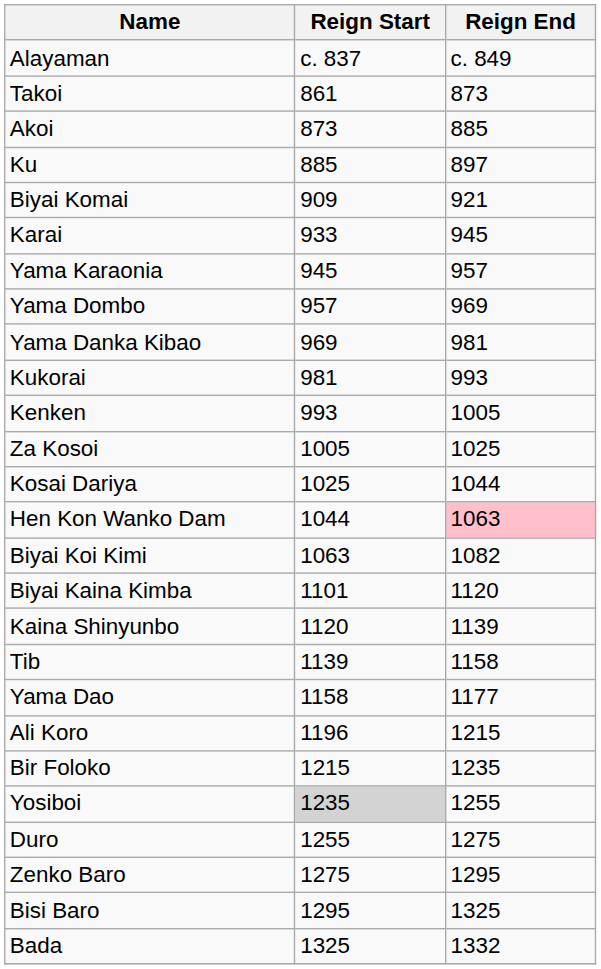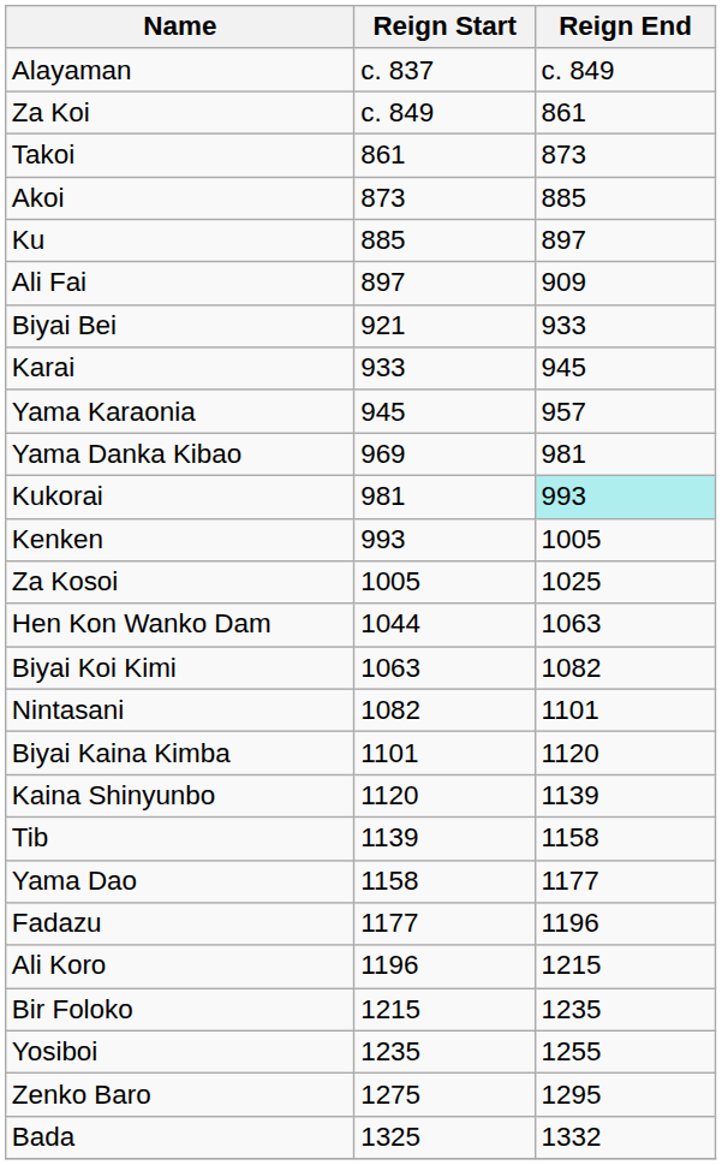 <table class="wikitable">
 <tr>
 <th width="200pt">Name</th>
 <th width="100pt">Reign Start</th>
 <th width="100pt">Reign End</th>
 </tr>
 <tr>
 <td>Alayaman</td>
 <td>c. 837</td>
 <td>c. 849</td>
+</tr>
+<tr>
+<td>Za Koi</td>
+<td>c. 849</td>
+<td>861</td>
 </tr>
 <tr>
 <td>Takoi</td>
 <td>861</td>
 <td>873</td>
 </tr>
 <tr>
 <td>Akoi</td>
 <td>873</td>
 <td>885</td>
 </tr>
 <tr>
 <td>Ku</td>
 <td>885</td>
 <td>897</td>
 </tr>
 <tr>
-<td>Biyai Komai</td>
+<td>Ali Fai</td>
+<td>897</td>
 <td>909</td>
+</tr>
+<tr>
+<td>Biyai Bei</td>
 <td>921</td>
+<td>933</td>
 </tr>
 <tr>
 <td>Karai</td>
 <td>933</td>
 <td>945</td>
 </tr>
 <tr>
 <td>Yama Karaonia</td>
 <td>945</td>
 <td>957</td>
 </tr>
 <tr>
-<td>Yama Dombo</td>
-<td>957</td>
-<td>969</td>
-</tr>
-<tr>
 <td>Yama Danka Kibao</td>
 <td>969</td>
 <td>981</td>
 </tr>
 <tr>
 <td>Kukorai</td>
 <td>981</td>
-<td>993</td>
+<td style="background: paleturquoise;">993</td>
 </tr>
 <tr>
 <td>Kenken</td>
 <td>993</td>
 <td>1005</td>
 </tr>
 <tr>
 <td>Za Kosoi</td>
 <td>1005</td>
 <td>1025</td>
 </tr>
 <tr>
-<td>Kosai Dariya</td>
-<td>1025</td>
-<td>1044</td>
-</tr>
-<tr>
 <td>Hen Kon Wanko Dam</td>
 <td>1044</td>
-<td style="background: pink;">1063</td>
+<td>1063</td>
 </tr>
 <tr>
 <td>Biyai Koi Kimi</td>
 <td>1063</td>
 <td>1082</td>
+</tr>
+<tr>
+<td>Nintasani</td>
+<td>1082</td>
+<td>1101</td>
 </tr>
 <tr>
 <td>Biyai Kaina Kimba</td>
 <td>1101</td>
 <td>1120</td>
 </tr>
 <tr>
 <td>Kaina Shinyunbo</td>
 <td>1120</td>
 <td>1139</td>
 </tr>
 <tr>
 <td>Tib</td>
 <td>1139</td>
 <td>1158</td>
 </tr>
 <tr>
 <td>Yama Dao</td>
 <td>1158</td>
 <td>1177</td>
 </tr>
 <tr>
+<td>Fadazu</td>
+<td>1177</td>
+<td>1196</td>
+</tr>
+<tr>
 <td>Ali Koro</td>
 <td>1196</td>
 <td>1215</td>
 </tr>
 <tr>
 <td>Bir Foloko</td>
 <td>1215</td>
 <td>1235</td>
 </tr>
 <tr>
 <td>Yosiboi</td>
-<td style="background: lightgrey;">1235</td>
+<td>1235</td>
 <td>1255</td>
-</tr>
-<tr>
-<td>Duro</td>
-<td>1255</td>
-<td>1275</td>
 </tr>
 <tr>
 <td>Zenko Baro</td>
 <td>1275</td>
 <td>1295</td>
-</tr>
-<tr>
-<td>Bisi Baro</td>
-<td>1295</td>
-<td>1325</td>
 </tr>
 <tr>
 <td>Bada</td>
 <td>1325</td>
 <td>1332</td>
 </tr>
 <tr>
 </tr>
 </table>
